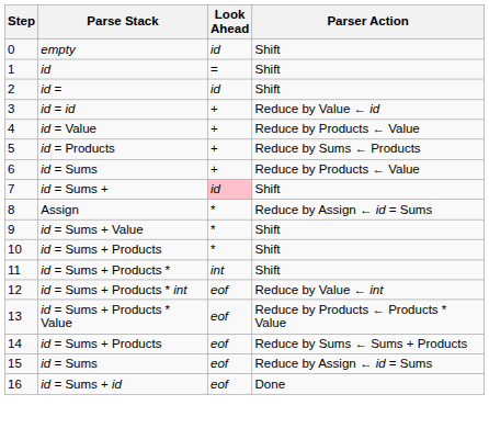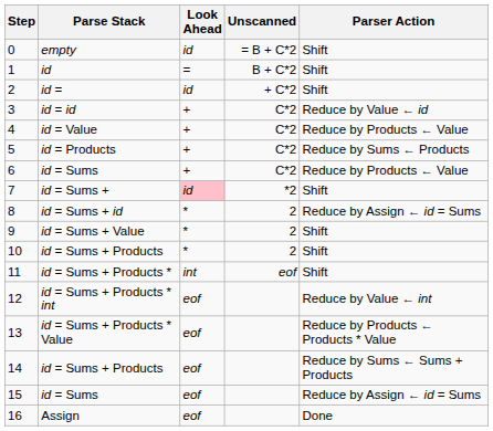 <table class="wikitable">
 <tr>
 <th>Step</th>
 <th>Parse Stack</th>
 <th>Look<br>Ahead</th>
+<th>Unscanned</th>
 <th>Parser Action</th>
 </tr>
 <tr>
 <td>0</td>
 <td><em>empty</em></td>
 <td><em>id</em></td>
+<td align="right">= B + C*2</td>
 <td>Shift</td>
 </tr>
 <tr>
 <td>1</td>
 <td><em>id</em></td>
 <td>=</td>
+<td align="right">B + C*2</td>
 <td>Shift</td>
 </tr>
 <tr>
 <td>2</td>
 <td><em>id</em> =</td>
 <td><em>id</em></td>
+<td align="right">+ C*2</td>
 <td>Shift</td>
 </tr>
 <tr>
 <td>3</td>
 <td><em>id</em> = <em>id</em></td>
 <td>+</td>
+<td align="right">C*2</td>
 <td>Reduce by Value ← <em>id</em></td>
 </tr>
 <tr>
 <td>4</td>
 <td><em>id</em> = Value</td>
 <td>+</td>
+<td align="right">C*2</td>
 <td>Reduce by Products ← Value</td>
 </tr>
 <tr>
 <td>5</td>
 <td><em>id</em> = Products</td>
 <td>+</td>
+<td align="right">C*2</td>
 <td>Reduce by Sums ← Products</td>
 </tr>
 <tr>
 <td>6</td>
 <td><em>id</em> = Sums</td>
 <td>+</td>
+<td align="right">C*2</td>
 <td>Reduce by Products ← Value</td>
 </tr>
 <tr>
 <td>7</td>
 <td><em>id</em> = Sums +</td>
 <td style="background: pink;"><em>id</em></td>
+<td align="right">*2</td>
 <td>Shift</td>
 </tr>
 <tr>
 <td>8</td>
-<td>Assign</td>
+<td><em>id</em> = Sums + <em>id</em></td>
 <td>*</td>
+<td align="right">2</td>
 <td>Reduce by Assign ← <em>id</em> = Sums</td>
 </tr>
 <tr>
 <td>9</td>
 <td><em>id</em> = Sums + Value</td>
 <td>*</td>
+<td align="right">2</td>
 <td>Shift</td>
 </tr>
 <tr>
 <td>10</td>
 <td><em>id</em> = Sums + Products</td>
 <td>*</td>
+<td align="right">2</td>
 <td>Shift</td>
 </tr>
 <tr>
 <td>11</td>
 <td><em>id</em> = Sums + Products *</td>
 <td><em>int</em></td>
+<td align="right"><em>eof</em></td>
 <td>Shift</td>
 </tr>
 <tr>
 <td>12</td>
 <td><em>id</em> = Sums + Products * <em>int</em></td>
 <td><em>eof</em></td>
+<td></td>
 <td>Reduce by Value ← <em>int</em></td>
 </tr>
 <tr>
 <td>13</td>
 <td><em>id</em> = Sums + Products * Value</td>
 <td><em>eof</em></td>
+<td></td>
 <td>Reduce by Products ← Products * Value</td>
 </tr>
 <tr>
 <td>14</td>
 <td><em>id</em> = Sums + Products</td>
 <td><em>eof</em></td>
+<td></td>
 <td>Reduce by Sums ← Sums + Products</td>
 </tr>
 <tr>
 <td>15</td>
 <td><em>id</em> = Sums</td>
 <td><em>eof</em></td>
+<td></td>
 <td>Reduce by Assign ← <em>id</em> = Sums</td>
 </tr>
 <tr>
 <td>16</td>
-<td><em>id</em> = Sums + <em>id</em></td>
+<td>Assign</td>
 <td><em>eof</em></td>
+<td></td>
 <td>Done</td>
 </tr>
 </table>
